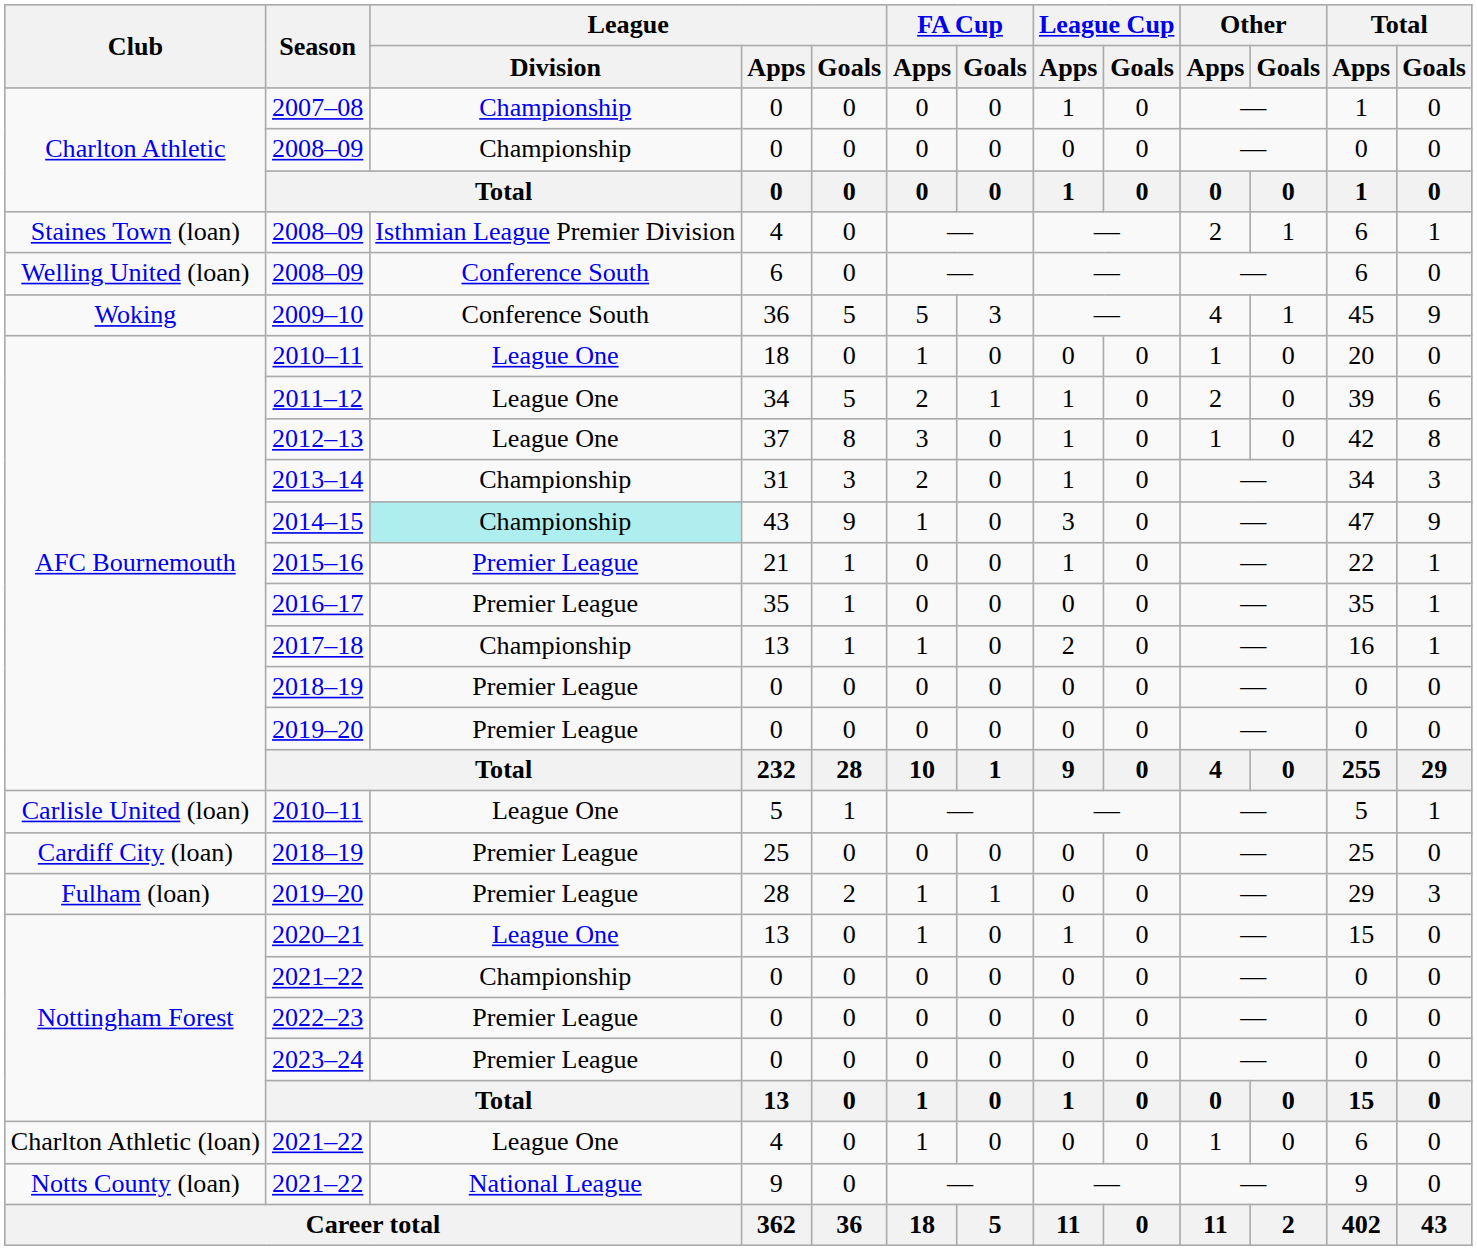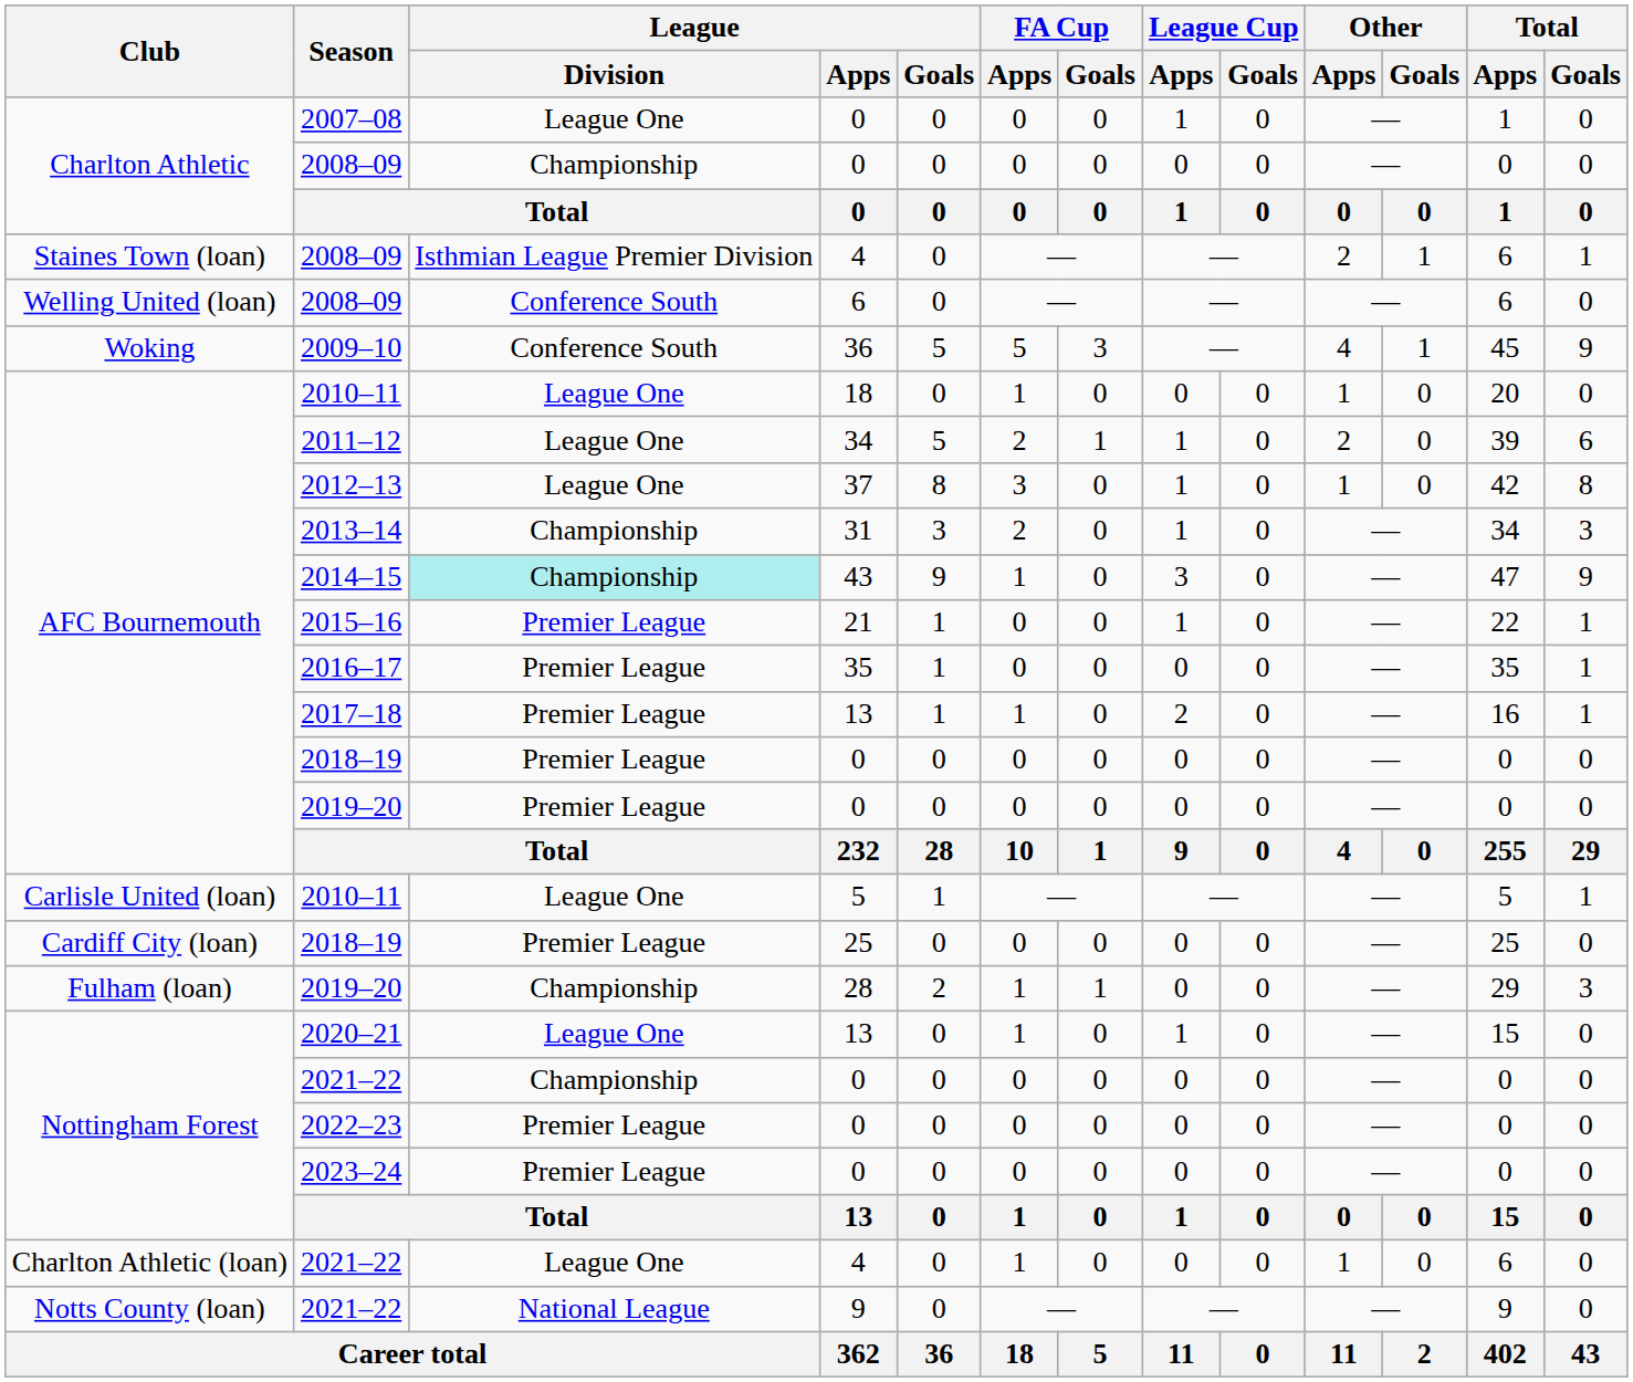 <table class="wikitable" style="text-align:center">
 <tr>
 <th rowspan="2">Club</th>
 <th rowspan="2">Season</th>
 <th colspan="3">League</th>
 <th colspan="2"><a href='#'>FA Cup</a></th>
 <th colspan="2"><a href='#'>League Cup</a></th>
 <th colspan="2">Other</th>
 <th colspan="2">Total</th>
 </tr>
 <tr>
 <th>Division</th>
 <th>Apps</th>
 <th>Goals</th>
 <th>Apps</th>
 <th>Goals</th>
 <th>Apps</th>
 <th>Goals</th>
 <th>Apps</th>
 <th>Goals</th>
 <th>Apps</th>
 <th>Goals</th>
 </tr>
 <tr>
 <td rowspan="3"><a href='#'>Charlton Athletic</a></td>
 <td><a href='#'>2007–08</a></td>
-<td><a href='#'>Championship</a></td>
+<td>League One</td>
 <td>0</td>
 <td>0</td>
 <td>0</td>
 <td>0</td>
 <td>1</td>
 <td>0</td>
 <td colspan="2">—</td>
 <td>1</td>
 <td>0</td>
 </tr>
 <tr>
 <td><a href='#'>2008–09</a></td>
 <td>Championship</td>
 <td>0</td>
 <td>0</td>
 <td>0</td>
 <td>0</td>
 <td>0</td>
 <td>0</td>
 <td colspan="2">—</td>
 <td>0</td>
 <td>0</td>
 </tr>
 <tr>
 <th colspan="2">Total</th>
 <th>0</th>
 <th>0</th>
 <th>0</th>
 <th>0</th>
 <th>1</th>
 <th>0</th>
 <th>0</th>
 <th>0</th>
 <th>1</th>
 <th>0</th>
 </tr>
 <tr>
 <td><a href='#'>Staines Town</a> (loan)</td>
 <td><a href='#'>2008–09</a></td>
 <td><a href='#'>Isthmian League</a> Premier Division</td>
 <td>4</td>
 <td>0</td>
 <td colspan="2">—</td>
 <td colspan="2">—</td>
 <td>2</td>
 <td>1</td>
 <td>6</td>
 <td>1</td>
 </tr>
 <tr>
 <td><a href='#'>Welling United</a> (loan)</td>
 <td><a href='#'>2008–09</a></td>
 <td><a href='#'>Conference South</a></td>
 <td>6</td>
 <td>0</td>
 <td colspan="2">—</td>
 <td colspan="2">—</td>
 <td colspan="2">—</td>
 <td>6</td>
 <td>0</td>
 </tr>
 <tr>
 <td><a href='#'>Woking</a></td>
 <td><a href='#'>2009–10</a></td>
 <td>Conference South</td>
 <td>36</td>
 <td>5</td>
 <td>5</td>
 <td>3</td>
 <td colspan="2">—</td>
 <td>4</td>
 <td>1</td>
 <td>45</td>
 <td>9</td>
 </tr>
 <tr>
 <td rowspan="11"><a href='#'>AFC Bournemouth</a></td>
 <td><a href='#'>2010–11</a></td>
 <td><a href='#'>League One</a></td>
 <td>18</td>
 <td>0</td>
 <td>1</td>
 <td>0</td>
 <td>0</td>
 <td>0</td>
 <td>1</td>
 <td>0</td>
 <td>20</td>
 <td>0</td>
 </tr>
 <tr>
 <td><a href='#'>2011–12</a></td>
 <td>League One</td>
 <td>34</td>
 <td>5</td>
 <td>2</td>
 <td>1</td>
 <td>1</td>
 <td>0</td>
 <td>2</td>
 <td>0</td>
 <td>39</td>
 <td>6</td>
 </tr>
 <tr>
 <td><a href='#'>2012–13</a></td>
 <td>League One</td>
 <td>37</td>
 <td>8</td>
 <td>3</td>
 <td>0</td>
 <td>1</td>
 <td>0</td>
 <td>1</td>
 <td>0</td>
 <td>42</td>
 <td>8</td>
 </tr>
 <tr>
 <td><a href='#'>2013–14</a></td>
 <td>Championship</td>
 <td>31</td>
 <td>3</td>
 <td>2</td>
 <td>0</td>
 <td>1</td>
 <td>0</td>
 <td colspan="2">—</td>
 <td>34</td>
 <td>3</td>
 </tr>
 <tr>
 <td><a href='#'>2014–15</a></td>
 <td style="background: paleturquoise;">Championship</td>
 <td>43</td>
 <td>9</td>
 <td>1</td>
 <td>0</td>
 <td>3</td>
 <td>0</td>
 <td colspan="2">—</td>
 <td>47</td>
 <td>9</td>
 </tr>
 <tr>
 <td><a href='#'>2015–16</a></td>
 <td><a href='#'>Premier League</a></td>
 <td>21</td>
 <td>1</td>
 <td>0</td>
 <td>0</td>
 <td>1</td>
 <td>0</td>
 <td colspan="2">—</td>
 <td>22</td>
 <td>1</td>
 </tr>
 <tr>
 <td><a href='#'>2016–17</a></td>
 <td>Premier League</td>
 <td>35</td>
 <td>1</td>
 <td>0</td>
 <td>0</td>
 <td>0</td>
 <td>0</td>
 <td colspan="2">—</td>
 <td>35</td>
 <td>1</td>
 </tr>
 <tr>
 <td><a href='#'>2017–18</a></td>
-<td>Championship</td>
+<td>Premier League</td>
 <td>13</td>
 <td>1</td>
 <td>1</td>
 <td>0</td>
 <td>2</td>
 <td>0</td>
 <td colspan="2">—</td>
 <td>16</td>
 <td>1</td>
 </tr>
 <tr>
 <td><a href='#'>2018–19</a></td>
 <td>Premier League</td>
 <td>0</td>
 <td>0</td>
 <td>0</td>
 <td>0</td>
 <td>0</td>
 <td>0</td>
 <td colspan="2">—</td>
 <td>0</td>
 <td>0</td>
 </tr>
 <tr>
 <td><a href='#'>2019–20</a></td>
 <td>Premier League</td>
 <td>0</td>
 <td>0</td>
 <td>0</td>
 <td>0</td>
 <td>0</td>
 <td>0</td>
 <td colspan="2">—</td>
 <td>0</td>
 <td>0</td>
 </tr>
 <tr>
 <th colspan="2">Total</th>
 <th>232</th>
 <th>28</th>
 <th>10</th>
 <th>1</th>
 <th>9</th>
 <th>0</th>
 <th>4</th>
 <th>0</th>
 <th>255</th>
 <th>29</th>
 </tr>
 <tr>
 <td><a href='#'>Carlisle United</a> (loan)</td>
 <td><a href='#'>2010–11</a></td>
 <td>League One</td>
 <td>5</td>
 <td>1</td>
 <td colspan="2">—</td>
 <td colspan="2">—</td>
 <td colspan="2">—</td>
 <td>5</td>
 <td>1</td>
 </tr>
 <tr>
 <td><a href='#'>Cardiff City</a> (loan)</td>
 <td><a href='#'>2018–19</a></td>
 <td>Premier League</td>
 <td>25</td>
 <td>0</td>
 <td>0</td>
 <td>0</td>
 <td>0</td>
 <td>0</td>
 <td colspan="2">—</td>
 <td>25</td>
 <td>0</td>
 </tr>
 <tr>
 <td><a href='#'>Fulham</a> (loan)</td>
 <td><a href='#'>2019–20</a></td>
-<td>Premier League</td>
+<td>Championship</td>
 <td>28</td>
 <td>2</td>
 <td>1</td>
 <td>1</td>
 <td>0</td>
 <td>0</td>
 <td colspan="2">—</td>
 <td>29</td>
 <td>3</td>
 </tr>
 <tr>
 <td rowspan="5"><a href='#'>Nottingham Forest</a></td>
 <td><a href='#'>2020–21</a></td>
 <td><a href='#'>League One</a></td>
 <td>13</td>
 <td>0</td>
 <td>1</td>
 <td>0</td>
 <td>1</td>
 <td>0</td>
 <td colspan=2>—</td>
 <td>15</td>
 <td>0</td>
 </tr>
 <tr>
 <td><a href='#'>2021–22</a></td>
 <td>Championship</td>
 <td>0</td>
 <td>0</td>
 <td>0</td>
 <td>0</td>
 <td>0</td>
 <td>0</td>
 <td colspan="2">—</td>
 <td>0</td>
 <td>0</td>
 </tr>
 <tr>
 <td><a href='#'>2022–23</a></td>
 <td>Premier League</td>
 <td>0</td>
 <td>0</td>
 <td>0</td>
 <td>0</td>
 <td>0</td>
 <td>0</td>
 <td colspan="2">—</td>
 <td>0</td>
 <td>0</td>
 </tr>
 <tr>
 <td><a href='#'>2023–24</a></td>
 <td>Premier League</td>
 <td>0</td>
 <td>0</td>
 <td>0</td>
 <td>0</td>
 <td>0</td>
 <td>0</td>
 <td colspan="2">—</td>
 <td>0</td>
 <td>0</td>
 </tr>
 <tr>
 <th colspan="2">Total</th>
 <th>13</th>
 <th>0</th>
 <th>1</th>
 <th>0</th>
 <th>1</th>
 <th>0</th>
 <th>0</th>
 <th>0</th>
 <th>15</th>
 <th>0</th>
 </tr>
 <tr>
 <td>Charlton Athletic (loan)</td>
 <td><a href='#'>2021–22</a></td>
 <td>League One</td>
 <td>4</td>
 <td>0</td>
 <td>1</td>
 <td>0</td>
 <td>0</td>
 <td>0</td>
 <td>1</td>
 <td>0</td>
 <td>6</td>
 <td>0</td>
 </tr>
 <tr>
 <td><a href='#'>Notts County</a> (loan)</td>
 <td><a href='#'>2021–22</a></td>
 <td><a href='#'>National League</a></td>
 <td>9</td>
 <td>0</td>
 <td colspan=2>—</td>
 <td colspan=2>—</td>
 <td colspan=2>—</td>
 <td>9</td>
 <td>0</td>
 </tr>
 <tr>
 <th colspan="3">Career total</th>
 <th>362</th>
 <th>36</th>
 <th>18</th>
 <th>5</th>
 <th>11</th>
 <th>0</th>
 <th>11</th>
 <th>2</th>
 <th>402</th>
 <th>43</th>
 </tr>
 </table>
